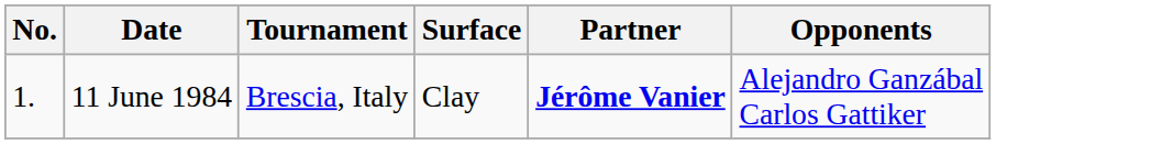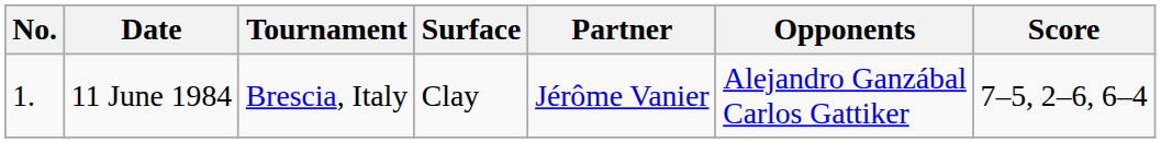 <table class="sortable wikitable" style=font-size:97%>
 <tr>
 <th>No.</th>
 <th>Date</th>
 <th>Tournament</th>
 <th>Surface</th>
 <th>Partner</th>
 <th>Opponents</th>
+<th>Score</th>
 </tr>
 <tr>
 <td>1.</td>
 <td>11 June 1984</td>
 <td><a href='#'>Brescia</a>, Italy</td>
 <td>Clay</td>
-<td><strong> <a href='#'>Jérôme Vanier</a></strong></td>
+<td> <a href='#'>Jérôme Vanier</a></td>
 <td> <a href='#'>Alejandro Ganzábal</a><br> <a href='#'>Carlos Gattiker</a></td>
+<td>7–5, 2–6, 6–4</td>
 </tr>
 </table>
